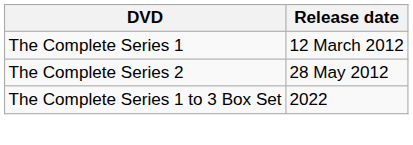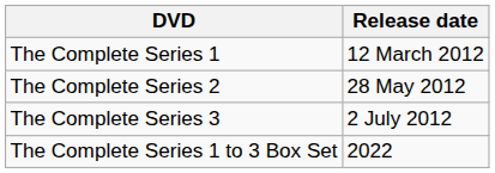 <table class="wikitable">
 <tr>
 <th>DVD</th>
 <th>Release date</th>
 </tr>
 <tr>
 <td>The Complete Series 1</td>
 <td>12 March 2012</td>
 </tr>
 <tr>
 <td>The Complete Series 2</td>
 <td>28 May 2012</td>
 </tr>
 <tr>
+<td>The Complete Series 3</td>
+<td>2 July 2012</td>
+</tr>
+<tr>
 <td>The Complete Series 1 to 3 Box Set</td>
 <td>2022</td>
 </tr>
 </table>
